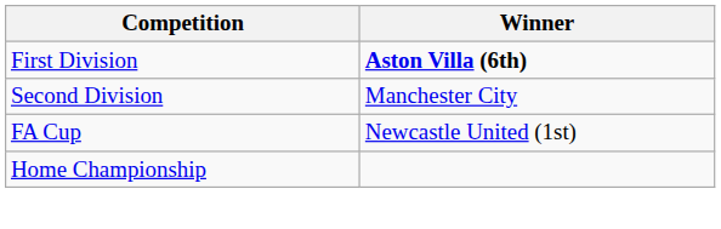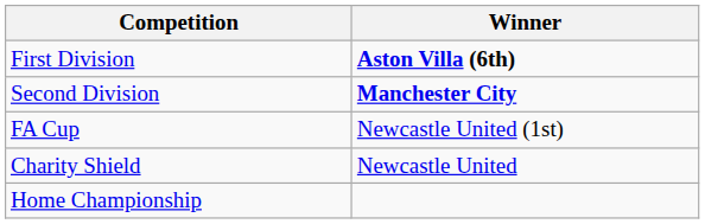 <table class="wikitable">
 <tr>
 <th style="width:15em">Competition</th>
 <th style="width:15em">Winner</th>
 </tr>
 <tr>
 <td><a href='#'>First Division</a></td>
 <td><strong><a href='#'>Aston Villa</a> (6th)</strong></td>
 </tr>
 <tr>
 <td><a href='#'>Second Division</a></td>
-<td><a href='#'>Manchester City</a></td>
+<td><strong><a href='#'>Manchester City</a></strong></td>
 </tr>
 <tr>
 <td><a href='#'>FA Cup</a></td>
 <td><a href='#'>Newcastle United</a> (1st)</td>
 </tr>
 <tr>
+<td><a href='#'>Charity Shield</a></td>
+<td><a href='#'>Newcastle United</a></td>
+</tr>
+<tr>
 <td><a href='#'>Home Championship</a></td>
 <td></td>
 </tr>
 </table>
